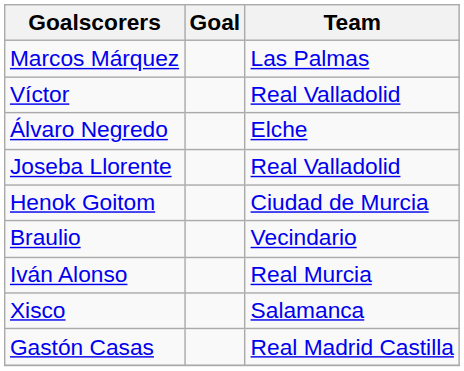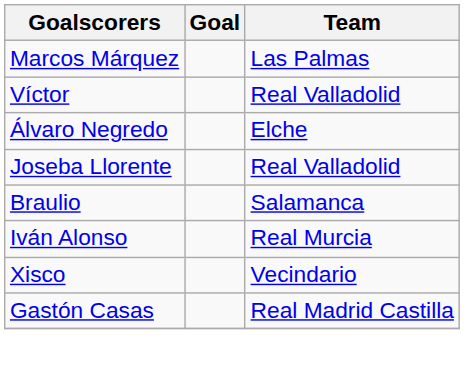 <table class="wikitable">
 <tr>
 <th>Goalscorers</th>
 <th>Goal</th>
 <th>Team</th>
 </tr>
 <tr>
 <td> <a href='#'>Marcos Márquez</a></td>
 <td></td>
 <td><a href='#'>Las Palmas</a></td>
 </tr>
 <tr>
 <td> <a href='#'>Víctor</a></td>
 <td></td>
 <td><a href='#'>Real Valladolid</a></td>
 </tr>
 <tr>
 <td> <a href='#'>Álvaro Negredo</a></td>
 <td></td>
 <td><a href='#'>Elche</a></td>
 </tr>
 <tr>
 <td> <a href='#'>Joseba Llorente</a></td>
 <td></td>
 <td><a href='#'>Real Valladolid</a></td>
 </tr>
 <tr>
-<td> <a href='#'>Henok Goitom</a></td>
-<td></td>
-<td><a href='#'>Ciudad de Murcia</a></td>
-</tr>
-<tr>
 <td> <a href='#'>Braulio</a></td>
 <td></td>
-<td><a href='#'>Vecindario</a></td>
+<td><a href='#'>Salamanca</a></td>
 </tr>
 <tr>
 <td> <a href='#'>Iván Alonso</a></td>
 <td></td>
 <td><a href='#'>Real Murcia</a></td>
 </tr>
 <tr>
 <td> <a href='#'>Xisco</a></td>
 <td></td>
-<td><a href='#'>Salamanca</a></td>
+<td><a href='#'>Vecindario</a></td>
 </tr>
 <tr>
 <td> <a href='#'>Gastón Casas</a></td>
 <td></td>
 <td><a href='#'>Real Madrid Castilla</a></td>
 </tr>
 <tr>
 </tr>
 </table>
